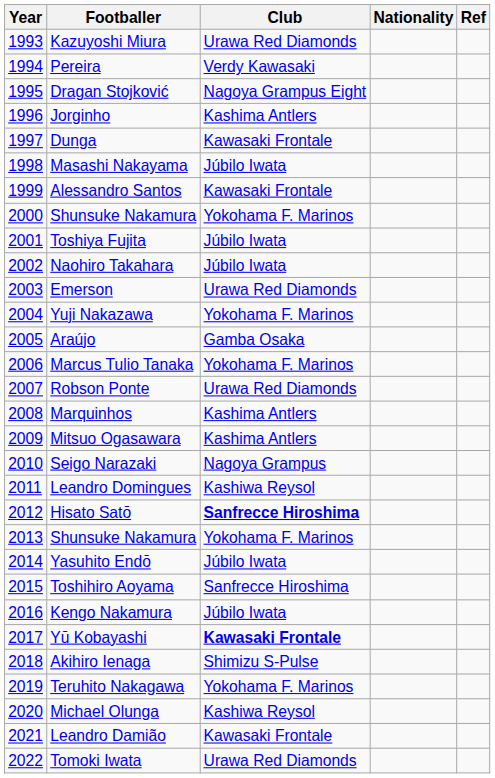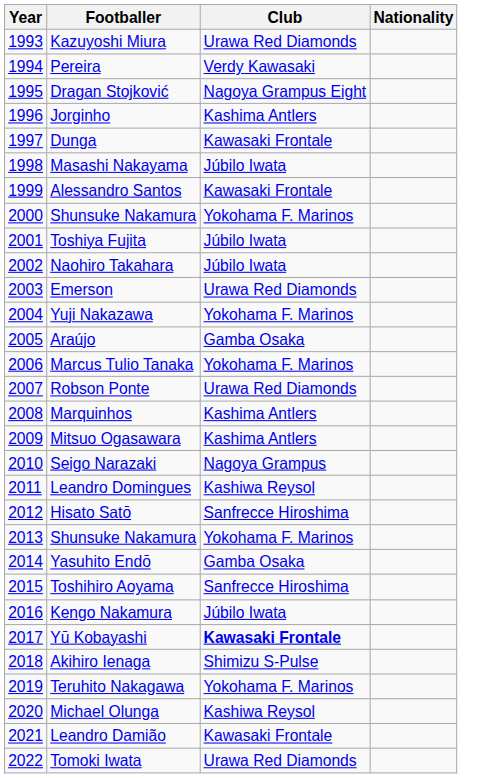 <table class="wikitable" style="font-size: 95%;">
 <tr>
 <th>Year</th>
 <th>Footballer</th>
 <th>Club</th>
 <th>Nationality</th>
-<th>Ref</th>
 </tr>
 <tr>
 <td><a href='#'>1993</a></td>
 <td><a href='#'>Kazuyoshi Miura</a></td>
 <td><a href='#'>Urawa Red Diamonds</a></td>
-<td></td>
 <td></td>
 </tr>
 <tr>
 <td><a href='#'>1994</a></td>
 <td><a href='#'>Pereira</a></td>
 <td><a href='#'>Verdy Kawasaki</a></td>
 <td></td>
-<td></td>
 </tr>
 <tr>
 <td><a href='#'>1995</a></td>
 <td><a href='#'>Dragan Stojković</a></td>
 <td><a href='#'>Nagoya Grampus Eight</a></td>
-<td></td>
 <td></td>
 </tr>
 <tr>
 <td><a href='#'>1996</a></td>
 <td><a href='#'>Jorginho</a></td>
 <td><a href='#'>Kashima Antlers</a></td>
 <td></td>
-<td></td>
 </tr>
 <tr>
 <td><a href='#'>1997</a></td>
 <td><a href='#'>Dunga</a></td>
 <td><a href='#'>Kawasaki Frontale</a></td>
-<td></td>
 <td></td>
 </tr>
 <tr>
 <td><a href='#'>1998</a></td>
 <td><a href='#'>Masashi Nakayama</a></td>
 <td><a href='#'>Júbilo Iwata</a></td>
 <td></td>
-<td></td>
 </tr>
 <tr>
 <td><a href='#'>1999</a></td>
 <td><a href='#'>Alessandro Santos</a></td>
 <td><a href='#'>Kawasaki Frontale</a></td>
-<td></td>
 <td></td>
 </tr>
 <tr>
 <td><a href='#'>2000</a></td>
 <td><a href='#'>Shunsuke Nakamura</a></td>
 <td><a href='#'>Yokohama F. Marinos</a></td>
 <td></td>
-<td></td>
 </tr>
 <tr>
 <td><a href='#'>2001</a></td>
 <td><a href='#'>Toshiya Fujita</a></td>
 <td><a href='#'>Júbilo Iwata</a></td>
-<td></td>
 <td></td>
 </tr>
 <tr>
 <td><a href='#'>2002</a></td>
 <td><a href='#'>Naohiro Takahara</a></td>
 <td><a href='#'>Júbilo Iwata</a></td>
 <td></td>
-<td></td>
 </tr>
 <tr>
 <td><a href='#'>2003</a></td>
 <td><a href='#'>Emerson</a></td>
 <td><a href='#'>Urawa Red Diamonds</a></td>
-<td></td>
 <td></td>
 </tr>
 <tr>
 <td><a href='#'>2004</a></td>
 <td><a href='#'>Yuji Nakazawa</a></td>
 <td><a href='#'>Yokohama F. Marinos</a></td>
 <td></td>
-<td></td>
 </tr>
 <tr>
 <td><a href='#'>2005</a></td>
 <td><a href='#'>Araújo</a></td>
 <td><a href='#'>Gamba Osaka</a></td>
-<td></td>
 <td></td>
 </tr>
 <tr>
 <td><a href='#'>2006</a></td>
 <td><a href='#'>Marcus Tulio Tanaka</a></td>
 <td><a href='#'>Yokohama F. Marinos</a></td>
 <td></td>
-<td></td>
 </tr>
 <tr>
 <td><a href='#'>2007</a></td>
 <td><a href='#'>Robson Ponte</a></td>
 <td><a href='#'>Urawa Red Diamonds</a></td>
-<td></td>
 <td></td>
 </tr>
 <tr>
 <td><a href='#'>2008</a></td>
 <td><a href='#'>Marquinhos</a></td>
 <td><a href='#'>Kashima Antlers</a></td>
 <td></td>
-<td></td>
 </tr>
 <tr>
 <td><a href='#'>2009</a></td>
 <td><a href='#'>Mitsuo Ogasawara</a></td>
 <td><a href='#'>Kashima Antlers</a></td>
-<td></td>
 <td></td>
 </tr>
 <tr>
 <td><a href='#'>2010</a></td>
 <td><a href='#'>Seigo Narazaki</a></td>
 <td><a href='#'>Nagoya Grampus</a></td>
 <td></td>
-<td></td>
 </tr>
 <tr>
 <td><a href='#'>2011</a></td>
 <td><a href='#'>Leandro Domingues</a></td>
 <td><a href='#'>Kashiwa Reysol</a></td>
 <td></td>
-<td></td>
 </tr>
 <tr>
 <td><a href='#'>2012</a></td>
 <td><a href='#'>Hisato Satō</a></td>
-<td><strong><a href='#'>Sanfrecce Hiroshima</a></strong></td>
-<td></td>
+<td><a href='#'>Sanfrecce Hiroshima</a></td>
 <td></td>
 </tr>
 <tr>
 <td><a href='#'>2013</a></td>
 <td><a href='#'>Shunsuke Nakamura</a></td>
 <td><a href='#'>Yokohama F. Marinos</a></td>
 <td></td>
-<td></td>
 </tr>
 <tr>
 <td><a href='#'>2014</a></td>
 <td><a href='#'>Yasuhito Endō</a></td>
-<td><a href='#'>Júbilo Iwata</a></td>
-<td></td>
+<td><a href='#'>Gamba Osaka</a></td>
 <td></td>
 </tr>
 <tr>
 <td><a href='#'>2015</a></td>
 <td><a href='#'>Toshihiro Aoyama</a></td>
 <td><a href='#'>Sanfrecce Hiroshima</a></td>
 <td></td>
-<td></td>
 </tr>
 <tr>
 <td><a href='#'>2016</a></td>
 <td><a href='#'>Kengo Nakamura</a></td>
 <td><a href='#'>Júbilo Iwata</a></td>
-<td></td>
 <td></td>
 </tr>
 <tr>
 <td><a href='#'>2017</a></td>
 <td><a href='#'>Yū Kobayashi</a></td>
 <td><strong><a href='#'>Kawasaki Frontale</a></strong></td>
 <td></td>
-<td></td>
 </tr>
 <tr>
 <td><a href='#'>2018</a></td>
 <td><a href='#'>Akihiro Ienaga</a></td>
 <td><a href='#'>Shimizu S-Pulse</a></td>
-<td></td>
 <td></td>
 </tr>
 <tr>
 <td><a href='#'>2019</a></td>
 <td><a href='#'>Teruhito Nakagawa</a></td>
 <td><a href='#'>Yokohama F. Marinos</a></td>
 <td></td>
-<td></td>
 </tr>
 <tr>
 <td><a href='#'>2020</a></td>
 <td><a href='#'>Michael Olunga</a></td>
 <td><a href='#'>Kashiwa Reysol</a></td>
-<td></td>
 <td></td>
 </tr>
 <tr>
 <td><a href='#'>2021</a></td>
 <td><a href='#'>Leandro Damião</a></td>
 <td><a href='#'>Kawasaki Frontale</a></td>
 <td></td>
-<td></td>
 </tr>
 <tr>
 <td><a href='#'>2022</a></td>
 <td><a href='#'>Tomoki Iwata</a></td>
 <td><a href='#'>Urawa Red Diamonds</a></td>
 <td></td>
-<td></td>
 </tr>
 </table>
